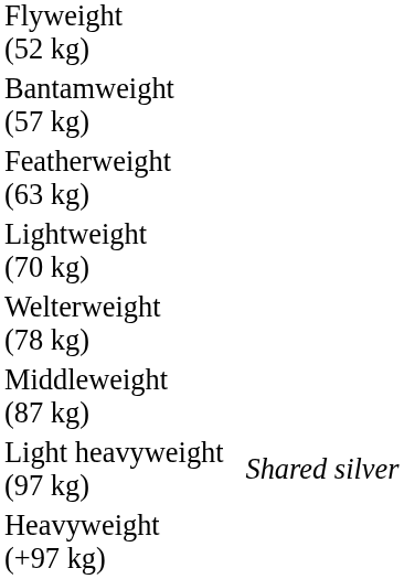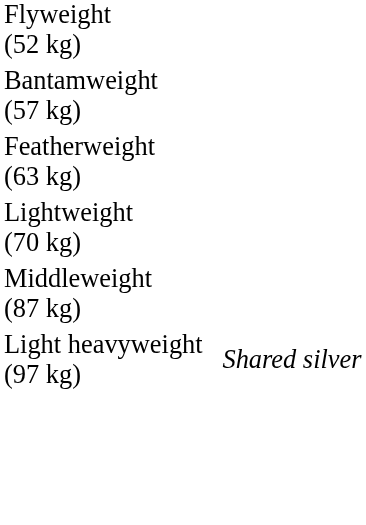 <table>
 <tr>
 <td>Flyweight<br>(52 kg) </td>
 <td></td>
 <td></td>
 <td></td>
 </tr>
 <tr>
 <td>Bantamweight<br>(57 kg) </td>
 <td></td>
 <td></td>
 <td></td>
 </tr>
 <tr>
 <td>Featherweight<br>(63 kg) </td>
 <td></td>
 <td></td>
 <td></td>
 </tr>
 <tr>
 <td>Lightweight<br>(70 kg) </td>
 <td></td>
 <td></td>
 <td></td>
 </tr>
 <tr>
-<td>Welterweight<br>(78 kg) </td>
-<td></td>
-<td></td>
-<td></td>
-</tr>
-<tr>
 <td>Middleweight<br>(87 kg) </td>
 <td></td>
 <td></td>
 <td></td>
 </tr>
 <tr>
 <td rowspan=2>Light heavyweight<br>(97 kg) </td>
 <td rowspan=2></td>
 <td></td>
 <td rowspan=2><em>Shared silver</em></td>
 </tr>
 <tr>
 <td></td>
 </tr>
-<tr>
-<td>Heavyweight<br>(+97 kg) </td>
-<td></td>
-<td></td>
-<td></td>
-</tr>
 </table>
